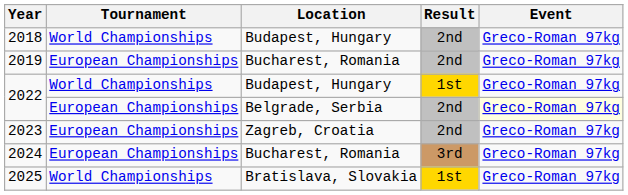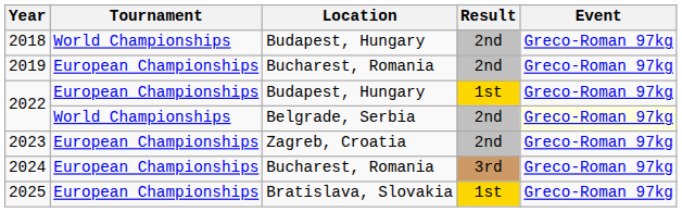 <table class="wikitable" style="font-size:95%;">
 <tr>
 <th>Year</th>
 <th>Tournament</th>
 <th>Location</th>
 <th>Result</th>
 <th>Event</th>
 </tr>
 <tr>
 <td>2018</td>
 <td><a href='#'>World Championships</a></td>
 <td>Budapest, Hungary</td>
 <td align="center" bgcolor="silver">2nd</td>
 <td><a href='#'>Greco-Roman 97kg</a></td>
 </tr>
 <tr>
 <td>2019</td>
 <td><a href='#'>European Championships</a></td>
 <td>Bucharest, Romania</td>
 <td align="center" bgcolor="silver">2nd</td>
 <td><a href='#'>Greco-Roman 97kg</a></td>
 </tr>
 <tr>
 <td rowspan=2>2022</td>
-<td><a href='#'>World Championships</a></td>
+<td><a href='#'>European Championships</a></td>
 <td>Budapest, Hungary</td>
 <td align="center" bgcolor="gold">1st</td>
 <td><a href='#'>Greco-Roman 97kg</a></td>
 </tr>
 <tr>
-<td><a href='#'>European Championships</a></td>
+<td><a href='#'>World Championships</a></td>
 <td>Belgrade, Serbia</td>
 <td align="center" bgcolor="silver">2nd</td>
 <td style="background: lightyellow;"><a href='#'>Greco-Roman 97kg</a></td>
 </tr>
 <tr>
 <td>2023</td>
 <td><a href='#'>European Championships</a></td>
 <td>Zagreb, Croatia</td>
 <td align="center" bgcolor="silver">2nd</td>
 <td><a href='#'>Greco-Roman 97kg</a></td>
 </tr>
 <tr>
 <td>2024</td>
 <td><a href='#'>European Championships</a></td>
 <td>Bucharest, Romania</td>
 <td align="center" bgcolor="cc9966">3rd</td>
 <td><a href='#'>Greco-Roman 97kg</a></td>
 </tr>
 <tr>
 <td>2025</td>
-<td><a href='#'>World Championships</a></td>
+<td><a href='#'>European Championships</a></td>
 <td>Bratislava, Slovakia</td>
 <td align="center" bgcolor="gold">1st</td>
 <td><a href='#'>Greco-Roman 97kg</a></td>
 </tr>
 </table>
